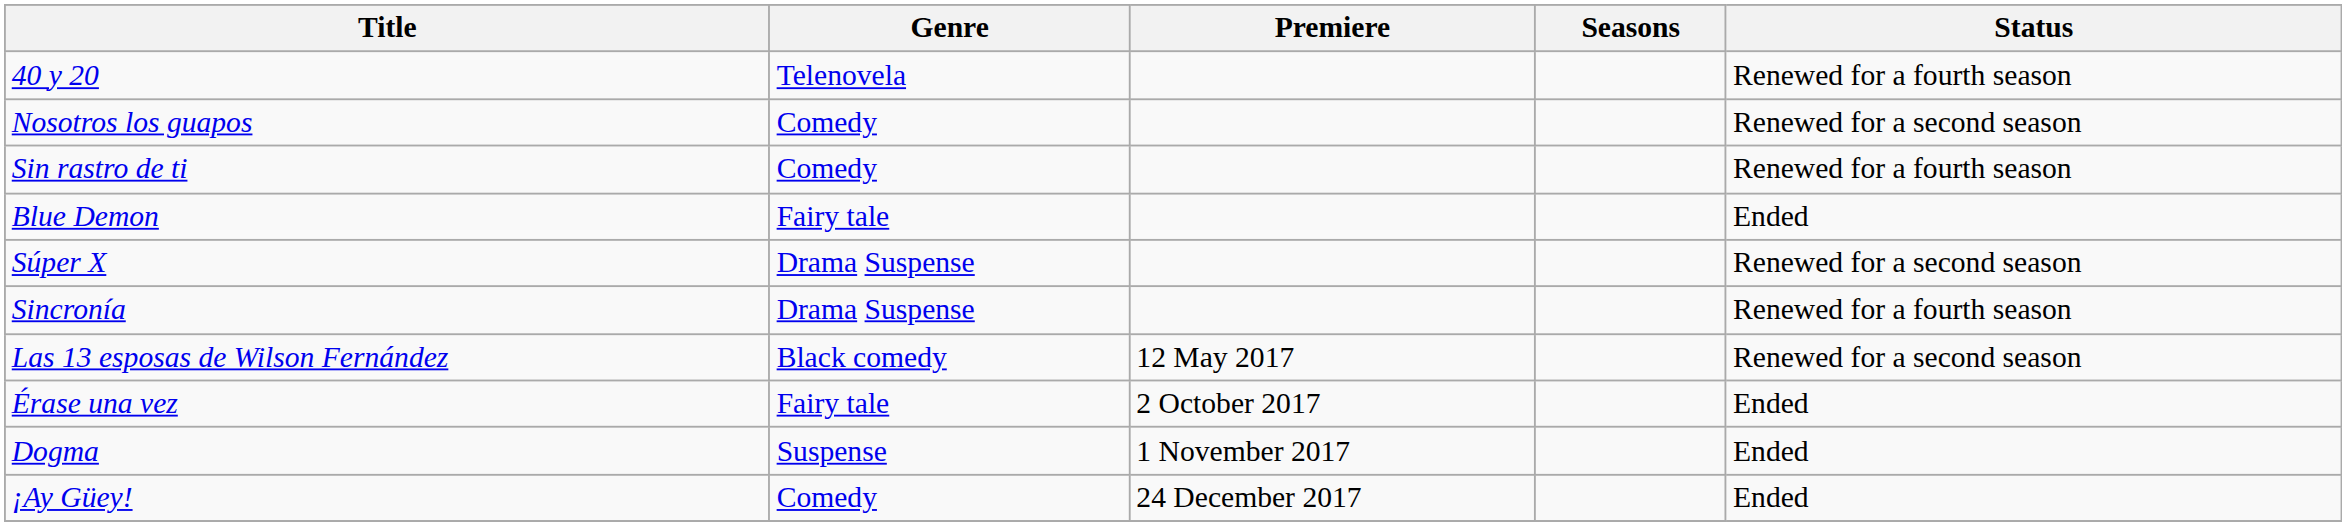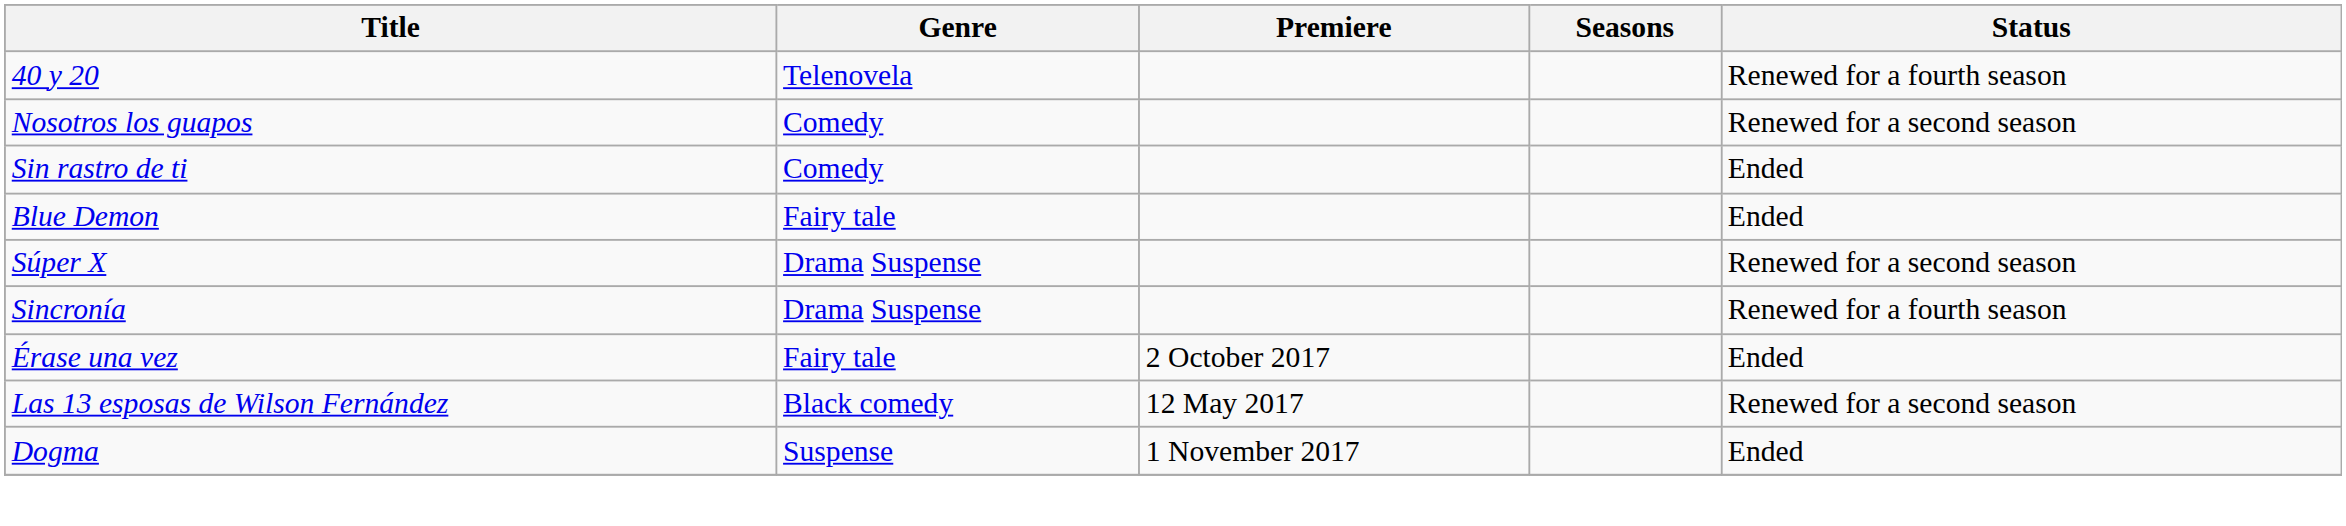 <table class="wikitable sortable" style="width:100%;">
 <tr>
 <th>Title</th>
 <th>Genre</th>
 <th>Premiere</th>
 <th>Seasons</th>
 <th>Status</th>
 </tr>
 <tr>
 <td><em><a href='#'>40 y 20</a></em></td>
 <td><a href='#'>Telenovela</a></td>
 <td></td>
 <td></td>
 <td>Renewed for a fourth season</td>
 </tr>
 <tr>
 <td><em><a href='#'>Nosotros los guapos</a></em></td>
 <td><a href='#'>Comedy</a></td>
 <td></td>
 <td></td>
 <td>Renewed for a second season</td>
 </tr>
 <tr>
 <td><em><a href='#'>Sin rastro de ti</a></em></td>
 <td><a href='#'>Comedy</a></td>
 <td></td>
 <td></td>
-<td>Renewed for a fourth season</td>
+<td>Ended</td>
 </tr>
 <tr>
 <td><em><a href='#'>Blue Demon</a></em></td>
 <td><a href='#'>Fairy tale</a></td>
 <td></td>
 <td></td>
 <td>Ended</td>
 </tr>
 <tr>
 <td><em><a href='#'>Súper X</a></em></td>
 <td><a href='#'>Drama</a> <a href='#'>Suspense</a></td>
 <td></td>
 <td></td>
 <td>Renewed for a second season</td>
 </tr>
 <tr>
 <td><em><a href='#'>Sincronía</a></em></td>
 <td><a href='#'>Drama</a> <a href='#'>Suspense</a></td>
 <td></td>
 <td></td>
 <td>Renewed for a fourth season</td>
 </tr>
 <tr>
+<td><em><a href='#'>Érase una vez</a></em></td>
+<td><a href='#'>Fairy tale</a></td>
+<td>2 October 2017</td>
+<td></td>
+<td>Ended</td>
+</tr>
+<tr>
 <td><em><a href='#'>Las 13 esposas de Wilson Fernández</a></em></td>
 <td><a href='#'>Black comedy</a></td>
 <td>12 May 2017</td>
 <td></td>
 <td>Renewed for a second season</td>
-</tr>
-<tr>
-<td><em><a href='#'>Érase una vez</a></em></td>
-<td><a href='#'>Fairy tale</a></td>
-<td>2 October 2017</td>
-<td></td>
-<td>Ended</td>
 </tr>
 <tr>
 <td><em><a href='#'>Dogma</a></em></td>
 <td><a href='#'>Suspense</a></td>
 <td>1 November 2017</td>
 <td></td>
 <td>Ended</td>
 </tr>
 <tr>
-<td><em><a href='#'>¡Ay Güey!</a></em></td>
-<td><a href='#'>Comedy</a></td>
-<td>24 December 2017</td>
-<td></td>
-<td>Ended</td>
-</tr>
-<tr>
 </tr>
 </table>
